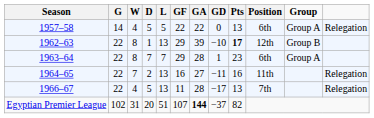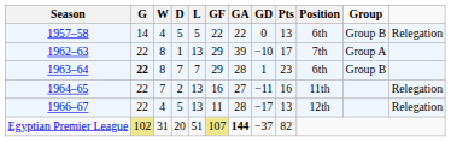 <table class="wikitable sortable" style="text-align: center;">
 <tr>
 <th>Season</th>
 <th>G</th>
 <th>W</th>
 <th>D</th>
 <th>L</th>
 <th>GF</th>
 <th>GA</th>
 <th>GD</th>
 <th>Pts</th>
 <th>Position</th>
 <td><strong>Group</strong></td>
 <td></td>
 </tr>
 <tr bgcolor=#f0f6ff>
 <td><a href='#'>1957–58</a></td>
 <td>14</td>
 <td>4</td>
 <td>5</td>
 <td>5</td>
 <td>22</td>
 <td>22</td>
 <td>0</td>
 <td>13</td>
 <td>6th</td>
-<td>Group A</td>
+<td>Group B</td>
 <td>Relegation</td>
 </tr>
 <tr bgcolor=#f0f6ff>
 <td><a href='#'>1962–63</a></td>
 <td>22</td>
 <td>8</td>
 <td>1</td>
 <td>13</td>
 <td>29</td>
 <td>39</td>
 <td>−10</td>
-<td><strong>17</strong></td>
-<td>12th</td>
-<td>Group B</td>
+<td>17</td>
+<td>7th</td>
+<td>Group A</td>
 <td></td>
 </tr>
 <tr bgcolor=#f0f6ff>
 <td><a href='#'>1963–64</a></td>
-<td>22</td>
+<td><strong>22</strong></td>
 <td>8</td>
 <td>7</td>
 <td>7</td>
 <td>29</td>
 <td>28</td>
 <td>1</td>
 <td>23</td>
 <td>6th</td>
-<td>Group A</td>
+<td>Group B</td>
 <td></td>
 </tr>
 <tr bgcolor=#f0f6ff>
 <td><a href='#'>1964–65</a></td>
 <td>22</td>
 <td>7</td>
 <td>2</td>
 <td>13</td>
 <td>16</td>
 <td>27</td>
 <td>−11</td>
 <td>16</td>
 <td>11th</td>
 <td></td>
 <td>Relegation</td>
 </tr>
 <tr bgcolor=#f0f6ff>
 <td><a href='#'>1966–67</a></td>
 <td>22</td>
 <td>4</td>
 <td>5</td>
 <td>13</td>
 <td>11</td>
 <td>28</td>
 <td>−17</td>
 <td>13</td>
-<td>7th</td>
+<td>12th</td>
 <td></td>
 <td>Relegation</td>
 </tr>
 <tr>
 <td><a href='#'>Egyptian Premier League</a></td>
-<td>102</td>
+<td style="background: khaki;">102</td>
 <td>31</td>
 <td>20</td>
 <td>51</td>
-<td>107</td>
+<td style="background: khaki;">107</td>
 <td><strong>144</strong></td>
 <td>−37</td>
 <td>82</td>
 </tr>
 </table>
